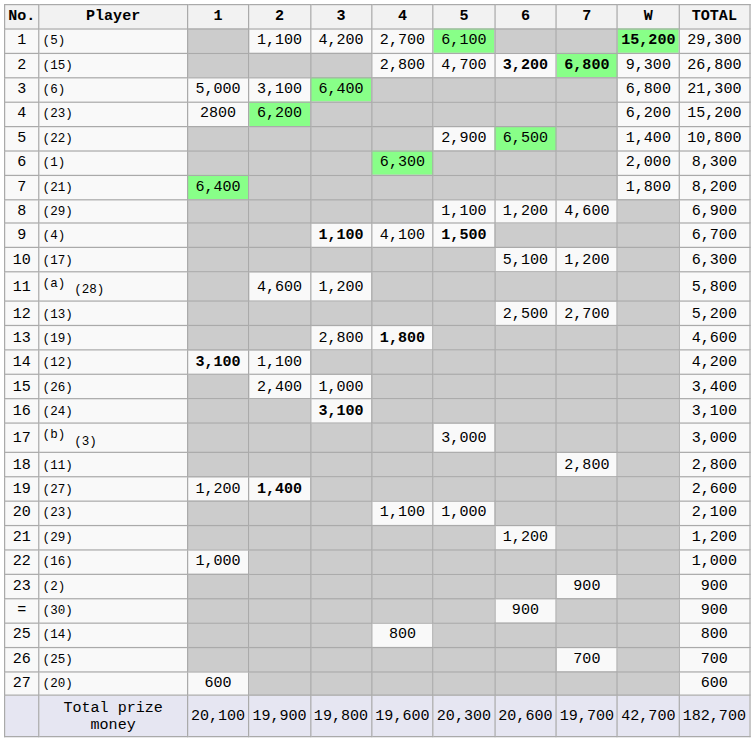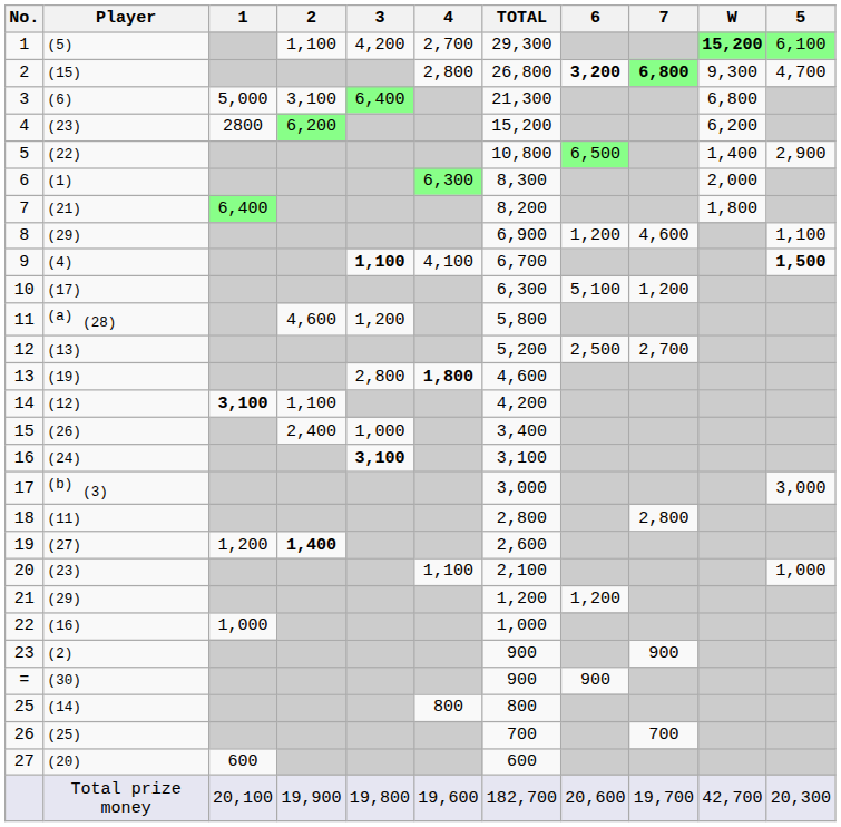 <table class="wikitable sortable" style="text-align:center;font-size:95%">
 <tr>
 <th>No.</th>
 <th>Player</th>
 <th>1</th>
 <th>2</th>
 <th>3</th>
 <th>4</th>
-<th>5</th>
+<th>TOTAL</th>
 <th>6</th>
 <th>7</th>
 <th>W</th>
-<th>TOTAL</th>
+<th>5</th>
 </tr>
 <tr>
 <td>1</td>
 <td style="text-align:left;" data-sort-value="Wilson, Kyren"> <small>(5)</small></td>
 <td style="background:#cccccc;"></td>
 <td>1,100</td>
 <td>4,200</td>
 <td>2,700</td>
-<td style="background:#88ff88;">6,100</td>
+<td>29,300</td>
 <td style="background:#cccccc;"></td>
 <td style="background:#cccccc;"></td>
 <td style="background:#88ff88;"><strong>15,200</strong></td>
-<td>29,300</td>
+<td style="background:#88ff88;">6,100</td>
 </tr>
 <tr>
 <td>2</td>
 <td style="text-align:left;" data-sort-value="Williams, Mark"> <small>(15)</small></td>
 <td style="background:#cccccc;"></td>
 <td style="background:#cccccc;"></td>
 <td style="background:#cccccc;"></td>
 <td>2,800</td>
-<td>4,700</td>
+<td>26,800</td>
 <td><strong>3,200</strong></td>
 <td style="background:#88ff88;"><strong>6,800</strong></td>
 <td>9,300</td>
-<td>26,800</td>
+<td>4,700</td>
 </tr>
 <tr>
 <td>3</td>
 <td style="text-align:left;" data-sort-value="Higgins, John"> <small>(6)</small></td>
 <td>5,000</td>
 <td>3,100</td>
 <td style="background:#88ff88;">6,400</td>
 <td style="background:#cccccc;"></td>
-<td style="background:#cccccc;"></td>
+<td>21,300</td>
 <td style="background:#cccccc;"></td>
 <td style="background:#cccccc;"></td>
 <td>6,800</td>
-<td>21,300</td>
+<td style="background:#cccccc;"></td>
 </tr>
 <tr>
 <td>4</td>
 <td style="text-align:left;" data-sort-value="Dott, Graeme"> <small>(23)</small></td>
 <td>2800</td>
 <td style="background:#88ff88;">6,200</td>
 <td style="background:#cccccc;"></td>
 <td style="background:#cccccc;"></td>
-<td style="background:#cccccc;"></td>
+<td>15,200</td>
 <td style="background:#cccccc;"></td>
 <td style="background:#cccccc;"></td>
 <td>6,200</td>
-<td>15,200</td>
+<td style="background:#cccccc;"></td>
 </tr>
 <tr>
 <td>5</td>
 <td style="text-align:left;" data-sort-value="Carter, Ali"> <small>(22)</small></td>
 <td style="background:#cccccc;"></td>
 <td style="background:#cccccc;"></td>
 <td style="background:#cccccc;"></td>
 <td style="background:#cccccc;"></td>
-<td>2,900</td>
+<td>10,800</td>
 <td style="background:#88ff88;">6,500</td>
 <td style="background:#cccccc;"></td>
 <td>1,400</td>
-<td>10,800</td>
+<td>2,900</td>
 </tr>
 <tr>
 <td>6</td>
 <td style="text-align:left;" data-sort-value="Trump, Judd"> <small>(1)</small></td>
 <td style="background:#cccccc;"></td>
 <td style="background:#cccccc;"></td>
 <td style="background:#cccccc;"></td>
 <td style="background:#88ff88;">6,300</td>
-<td style="background:#cccccc;"></td>
+<td>8,300</td>
 <td style="background:#cccccc;"></td>
 <td style="background:#cccccc;"></td>
 <td>2,000</td>
-<td>8,300</td>
+<td style="background:#cccccc;"></td>
 </tr>
 <tr>
 <td>7</td>
 <td style="text-align:left;" data-sort-value="Zhou, Yuelong"> <small>(21)</small></td>
 <td style="background:#88ff88;">6,400</td>
 <td style="background:#cccccc;"></td>
 <td style="background:#cccccc;"></td>
 <td style="background:#cccccc;"></td>
-<td style="background:#cccccc;"></td>
+<td>8,200</td>
 <td style="background:#cccccc;"></td>
 <td style="background:#cccccc;"></td>
 <td>1,800</td>
-<td>8,200</td>
+<td style="background:#cccccc;"></td>
 </tr>
 <tr>
 <td>8</td>
 <td style="text-align:left;" data-sort-value="Ford, Tom"> <small>(29)</small></td>
 <td style="background:#cccccc;"></td>
 <td style="background:#cccccc;"></td>
 <td style="background:#cccccc;"></td>
 <td style="background:#cccccc;"></td>
-<td>1,100</td>
+<td>6,900</td>
 <td>1,200</td>
 <td>4,600</td>
 <td style="background:#cccccc;"></td>
-<td>6,900</td>
+<td>1,100</td>
 </tr>
 <tr>
 <td>9</td>
 <td style="text-align:left;" data-sort-value="Selby, Mark"> <small>(4)</small></td>
 <td style="background:#cccccc;"></td>
 <td style="background:#cccccc;"></td>
 <td><strong>1,100</strong></td>
 <td>4,100</td>
-<td><strong>1,500</strong></td>
+<td>6,700</td>
 <td style="background:#cccccc;"></td>
 <td style="background:#cccccc;"></td>
 <td style="background:#cccccc;"></td>
-<td>6,700</td>
+<td><strong>1,500</strong></td>
 </tr>
 <tr>
 <td>10</td>
 <td style="text-align:left;" data-sort-value="McGill, Anthony"> <small>(17)</small></td>
 <td style="background:#cccccc;"></td>
 <td style="background:#cccccc;"></td>
 <td style="background:#cccccc;"></td>
 <td style="background:#cccccc;"></td>
-<td style="background:#cccccc;"></td>
+<td>6,300</td>
 <td>5,100</td>
 <td>1,200</td>
 <td style="background:#cccccc;"></td>
-<td>6,300</td>
+<td style="background:#cccccc;"></td>
 </tr>
 <tr>
 <td>11</td>
 <td style="text-align:left;" data-sort-value="Zhao, Xintong"><sup>(a)</sup> <small>(28)</small></td>
 <td style="background:#cccccc;"></td>
 <td>4,600</td>
 <td>1,200</td>
 <td style="background:#cccccc;"></td>
+<td>5,800</td>
 <td style="background:#cccccc;"></td>
 <td style="background:#cccccc;"></td>
 <td style="background:#cccccc;"></td>
 <td style="background:#cccccc;"></td>
-<td>5,800</td>
 </tr>
 <tr>
 <td>12</td>
 <td style="text-align:left;" data-sort-value="Gilbert, David"> <small>(13)</small></td>
 <td style="background:#cccccc;"></td>
 <td style="background:#cccccc;"></td>
 <td style="background:#cccccc;"></td>
 <td style="background:#cccccc;"></td>
-<td style="background:#cccccc;"></td>
+<td>5,200</td>
 <td>2,500</td>
 <td>2,700</td>
 <td style="background:#cccccc;"></td>
-<td>5,200</td>
+<td style="background:#cccccc;"></td>
 </tr>
 <tr>
 <td>13</td>
 <td style="text-align:left;" data-sort-value="Perry, Joe"> <small>(19)</small></td>
 <td style="background:#cccccc;"></td>
 <td style="background:#cccccc;"></td>
 <td>2,800</td>
 <td><strong>1,800</strong></td>
+<td>4,600</td>
 <td style="background:#cccccc;"></td>
 <td style="background:#cccccc;"></td>
 <td style="background:#cccccc;"></td>
 <td style="background:#cccccc;"></td>
-<td>4,600</td>
 </tr>
 <tr>
 <td>14</td>
 <td style="text-align:left;" data-sort-value="Bingham, Stuart"> <small>(12)</small></td>
 <td><strong>3,100</strong></td>
 <td>1,100</td>
 <td style="background:#cccccc;"></td>
 <td style="background:#cccccc;"></td>
+<td>4,200</td>
 <td style="background:#cccccc;"></td>
 <td style="background:#cccccc;"></td>
 <td style="background:#cccccc;"></td>
 <td style="background:#cccccc;"></td>
-<td>4,200</td>
 </tr>
 <tr>
 <td>15</td>
 <td style="text-align:left;" data-sort-value="Selt, Matthew"> <small>(26)</small></td>
 <td style="background:#cccccc;"></td>
 <td>2,400</td>
 <td>1,000</td>
 <td style="background:#cccccc;"></td>
+<td>3,400</td>
 <td style="background:#cccccc;"></td>
 <td style="background:#cccccc;"></td>
 <td style="background:#cccccc;"></td>
 <td style="background:#cccccc;"></td>
-<td>3,400</td>
 </tr>
 <tr>
 <td>16</td>
 <td style="text-align:left;" data-sort-value="Donaldson, Scott"> <small>(24)</small></td>
 <td style="background:#cccccc;"></td>
 <td style="background:#cccccc;"></td>
 <td><strong>3,100</strong></td>
 <td style="background:#cccccc;"></td>
+<td>3,100</td>
 <td style="background:#cccccc;"></td>
 <td style="background:#cccccc;"></td>
 <td style="background:#cccccc;"></td>
 <td style="background:#cccccc;"></td>
-<td>3,100</td>
 </tr>
 <tr>
 <td>17</td>
 <td style="text-align:left;" data-sort-value="O'Sullivan, Ronnie"><sup>(b)</sup> <small>(3)</small></td>
 <td style="background:#cccccc;"></td>
 <td style="background:#cccccc;"></td>
 <td style="background:#cccccc;"></td>
 <td style="background:#cccccc;"></td>
 <td>3,000</td>
 <td style="background:#cccccc;"></td>
 <td style="background:#cccccc;"></td>
 <td style="background:#cccccc;"></td>
 <td>3,000</td>
 </tr>
 <tr>
 <td>18</td>
 <td style="text-align:left;" data-sort-value="Yan, Bingtao"> <small>(11)</small></td>
 <td style="background:#cccccc;"></td>
 <td style="background:#cccccc;"></td>
 <td style="background:#cccccc;"></td>
 <td style="background:#cccccc;"></td>
-<td style="background:#cccccc;"></td>
+<td>2,800</td>
 <td style="background:#cccccc;"></td>
 <td>2,800</td>
 <td style="background:#cccccc;"></td>
-<td>2,800</td>
+<td style="background:#cccccc;"></td>
 </tr>
 <tr>
 <td>19</td>
 <td style="text-align:left;" data-sort-value="Holt, Michael"> <small>(27)</small></td>
 <td>1,200</td>
 <td><strong>1,400</strong></td>
 <td style="background:#cccccc;"></td>
 <td style="background:#cccccc;"></td>
+<td>2,600</td>
 <td style="background:#cccccc;"></td>
 <td style="background:#cccccc;"></td>
 <td style="background:#cccccc;"></td>
 <td style="background:#cccccc;"></td>
-<td>2,600</td>
 </tr>
 <tr>
 <td>20</td>
 <td style="text-align:left;" data-sort-value="Hawkins, Barry"> <small>(23)</small></td>
 <td style="background:#cccccc;"></td>
 <td style="background:#cccccc;"></td>
 <td style="background:#cccccc;"></td>
 <td>1,100</td>
-<td>1,000</td>
+<td>2,100</td>
 <td style="background:#cccccc;"></td>
 <td style="background:#cccccc;"></td>
 <td style="background:#cccccc;"></td>
-<td>2,100</td>
+<td>1,000</td>
 </tr>
 <tr>
 <td>21</td>
 <td style="text-align:left;" data-sort-value="Liang, Wenbo"> <small>(29)</small></td>
 <td style="background:#cccccc;"></td>
 <td style="background:#cccccc;"></td>
 <td style="background:#cccccc;"></td>
 <td style="background:#cccccc;"></td>
-<td style="background:#cccccc;"></td>
+<td>1,200</td>
 <td>1,200</td>
 <td style="background:#cccccc;"></td>
 <td style="background:#cccccc;"></td>
-<td>1,200</td>
+<td style="background:#cccccc;"></td>
 </tr>
 <tr>
 <td>22</td>
 <td style="text-align:left;" data-sort-value="Un-Nooh, Thepchaiya"> <small>(16)</small></td>
 <td>1,000</td>
 <td style="background:#cccccc;"></td>
 <td style="background:#cccccc;"></td>
 <td style="background:#cccccc;"></td>
+<td>1,000</td>
 <td style="background:#cccccc;"></td>
 <td style="background:#cccccc;"></td>
 <td style="background:#cccccc;"></td>
 <td style="background:#cccccc;"></td>
-<td>1,000</td>
 </tr>
 <tr>
 <td>23</td>
 <td style="text-align:left;" data-sort-value="Robertson, Neil"> <small>(2)</small></td>
 <td style="background:#cccccc;"></td>
 <td style="background:#cccccc;"></td>
 <td style="background:#cccccc;"></td>
 <td style="background:#cccccc;"></td>
-<td style="background:#cccccc;"></td>
+<td>900</td>
 <td style="background:#cccccc;"></td>
 <td>900</td>
 <td style="background:#cccccc;"></td>
-<td>900</td>
+<td style="background:#cccccc;"></td>
 </tr>
 <tr>
 <td data-sort-value=24>=</td>
 <td style="text-align:left;" data-sort-value="Li, Hang"> <small>(30)</small></td>
 <td style="background:#cccccc;"></td>
 <td style="background:#cccccc;"></td>
 <td style="background:#cccccc;"></td>
 <td style="background:#cccccc;"></td>
-<td style="background:#cccccc;"></td>
+<td>900</td>
 <td>900</td>
 <td style="background:#cccccc;"></td>
 <td style="background:#cccccc;"></td>
-<td>900</td>
+<td style="background:#cccccc;"></td>
 </tr>
 <tr>
 <td>25</td>
 <td style="text-align:left;" data-sort-value="Lisowski, Jack"> <small>(14)</small></td>
 <td style="background:#cccccc;"></td>
 <td style="background:#cccccc;"></td>
 <td style="background:#cccccc;"></td>
 <td>800</td>
+<td>800</td>
 <td style="background:#cccccc;"></td>
 <td style="background:#cccccc;"></td>
 <td style="background:#cccccc;"></td>
 <td style="background:#cccccc;"></td>
-<td>800</td>
 </tr>
 <tr>
 <td>26</td>
 <td style="text-align:left;" data-sort-value="Maflin, Kurt"> <small>(25)</small></td>
 <td style="background:#cccccc;"></td>
 <td style="background:#cccccc;"></td>
 <td style="background:#cccccc;"></td>
 <td style="background:#cccccc;"></td>
-<td style="background:#cccccc;"></td>
+<td>700</td>
 <td style="background:#cccccc;"></td>
 <td>700</td>
 <td style="background:#cccccc;"></td>
-<td>700</td>
+<td style="background:#cccccc;"></td>
 </tr>
 <tr>
 <td>27</td>
 <td style="text-align:left;" data-sort-value="Wilson, Gary"> <small>(20)</small></td>
 <td>600</td>
 <td style="background:#cccccc;"></td>
 <td style="background:#cccccc;"></td>
 <td style="background:#cccccc;"></td>
+<td>600</td>
 <td style="background:#cccccc;"></td>
 <td style="background:#cccccc;"></td>
 <td style="background:#cccccc;"></td>
 <td style="background:#cccccc;"></td>
-<td>600</td>
 </tr>
 <tr class=sortbottom>
 <td style="background:#e6e6f2;"></td>
 <td style="text-align:centre; background:#e6e6f2;">Total prize money</td>
 <td style="background:#e6e6f2;">20,100</td>
 <td style="background:#e6e6f2;">19,900</td>
 <td style="background:#e6e6f2;">19,800</td>
 <td style="background:#e6e6f2;">19,600</td>
-<td style="background:#e6e6f2;">20,300</td>
+<td style="background:#e6e6f2;">182,700</td>
 <td style="background:#e6e6f2;">20,600</td>
 <td style="background:#e6e6f2;">19,700</td>
 <td style="background:#e6e6f2;">42,700</td>
-<td style="background:#e6e6f2;">182,700</td>
+<td style="background:#e6e6f2;">20,300</td>
 </tr>
 </table>
